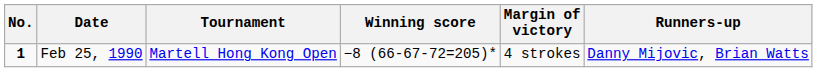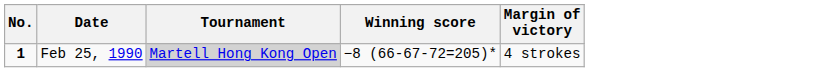 <table class="wikitable" style="font-size:95%;">
 <tr>
 <th>No.</th>
 <th>Date</th>
 <th>Tournament</th>
 <th>Winning score</th>
 <th>Margin of<br>victory</th>
-<th>Runners-up</th>
 </tr>
 <tr>
 <td align=center><strong>1</strong></td>
 <td align=right>Feb 25, <a href='#'>1990</a></td>
-<td><a href='#'>Martell Hong Kong Open</a></td>
+<td style="background: lightgrey;"><a href='#'>Martell Hong Kong Open</a></td>
 <td>−8 (66-67-72=205)*</td>
 <td>4 strokes</td>
-<td> <a href='#'>Danny Mijovic</a>,  <a href='#'>Brian Watts</a></td>
 </tr>
 </table>
